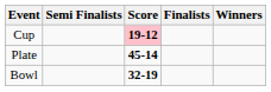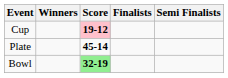 <table class="wikitable" style="text-align: center">
 <tr>
 <th>Event</th>
-<th>Semi Finalists</th>
+<th>Winners</th>
 <th>Score</th>
 <th>Finalists</th>
-<th>Winners</th>
+<th>Semi Finalists</th>
 </tr>
 <tr>
 <td>Cup</td>
-<td align=left><br></td>
+<td align=left><strong></strong></td>
 <td style="background: pink;"><strong>19-12</strong></td>
 <td align=left></td>
-<td align=left><strong></strong></td>
+<td align=left><br></td>
 </tr>
 <tr>
 <td>Plate</td>
-<td align=left><br></td>
+<td align=left><strong></strong></td>
 <td><strong>45-14</strong></td>
 <td align=left></td>
-<td align=left><strong></strong></td>
+<td align=left><br></td>
 </tr>
 <tr>
 <td>Bowl</td>
+<td align=left><strong></strong></td>
+<td style="background: lightgreen;"><strong>32-19</strong></td>
+<td align=left></td>
 <td align=left><br></td>
-<td><strong>32-19</strong></td>
-<td align=left></td>
-<td align=left><strong></strong></td>
 </tr>
 </table>
